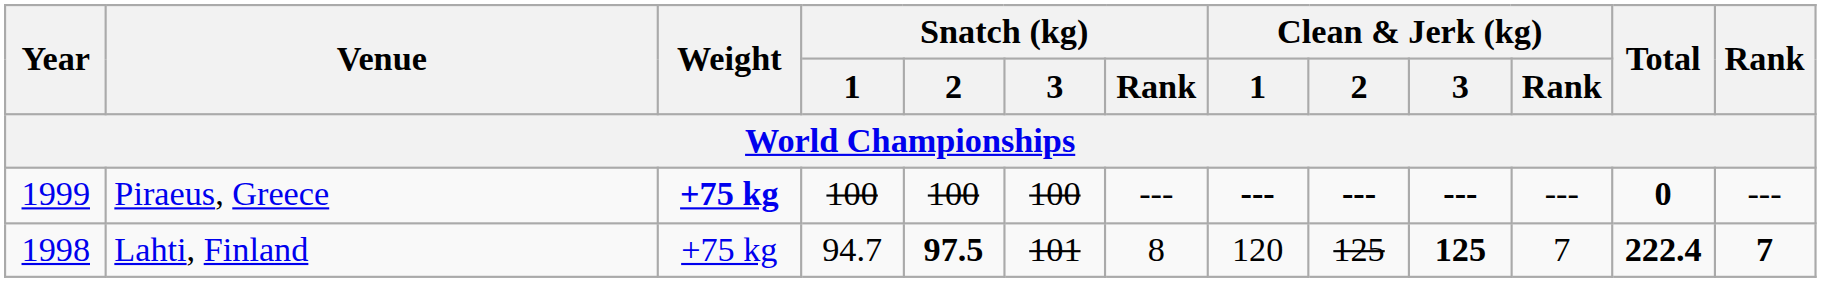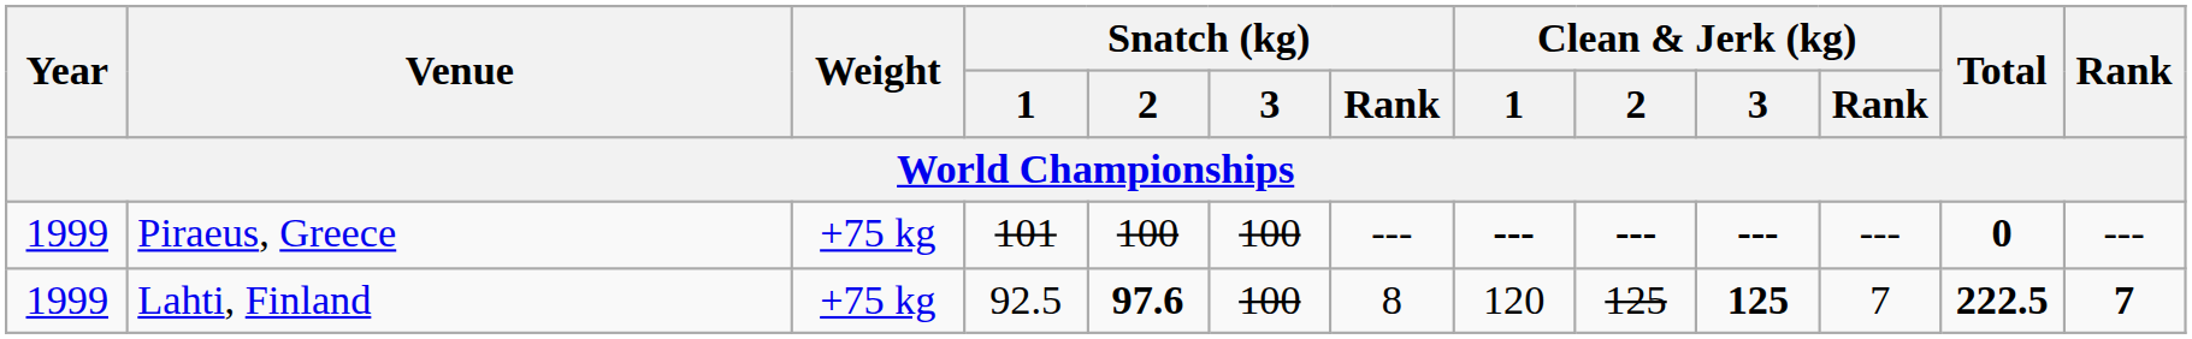 <table class = "wikitable" style="text-align:center;">
 <tr>
 <th rowspan=2 width=40>Year</th>
 <th rowspan=2 width=250>Venue</th>
 <th rowspan=2 width=60>Weight</th>
 <th colspan=4>Snatch (kg)</th>
 <th colspan=4>Clean & Jerk (kg)</th>
 <th rowspan=2 width=40>Total</th>
 <th rowspan=2 width=40>Rank</th>
 </tr>
 <tr>
 <th width=40>1</th>
 <th width=40>2</th>
 <th width=40>3</th>
 <th width=40>Rank</th>
 <th width=40>1</th>
 <th width=40>2</th>
 <th width=40>3</th>
 <th width=40>Rank</th>
 </tr>
 <tr>
 <th colspan=13><a href='#'>World Championships</a></th>
 </tr>
 <tr>
 <td><a href='#'>1999</a></td>
 <td align=left> <a href='#'>Piraeus</a>, <a href='#'>Greece</a></td>
-<td><strong><a href='#'>+75 kg</a></strong></td>
-<td><s>100</s></td>
+<td><a href='#'>+75 kg</a></td>
+<td><s>101</s></td>
 <td><s>100</s></td>
 <td><s>100</s></td>
 <td>---</td>
 <td><strong>---</strong></td>
 <td><strong>---</strong></td>
 <td><strong>---</strong></td>
 <td>---</td>
 <td><strong>0</strong></td>
 <td>---</td>
 </tr>
 <tr>
-<td><a href='#'>1998</a></td>
+<td><a href='#'>1999</a></td>
 <td align=left> <a href='#'>Lahti</a>, <a href='#'>Finland</a></td>
 <td><a href='#'>+75 kg</a></td>
-<td>94.7</td>
-<td><strong>97.5</strong></td>
-<td><s>101</s></td>
+<td>92.5</td>
+<td><strong>97.6</strong></td>
+<td><s>100</s></td>
 <td>8</td>
 <td>120</td>
 <td><s>125</s></td>
 <td><strong>125</strong></td>
 <td>7</td>
-<td><strong>222.4</strong></td>
+<td><strong>222.5</strong></td>
 <td><strong>7</strong></td>
 </tr>
 </table>
